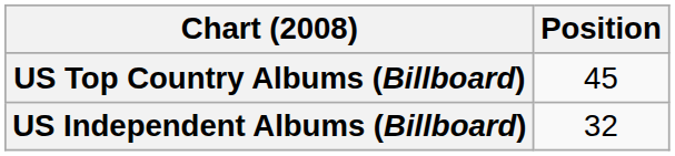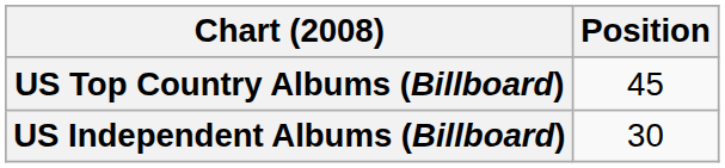 <table class="wikitable sortable plainrowheaders" style="text-align:center">
 <tr>
 <th scope="col">Chart (2008)</th>
 <th scope="col">Position</th>
 </tr>
 <tr>
 <th scope="row">US Top Country Albums (<em>Billboard</em>)</th>
 <td>45</td>
 </tr>
 <tr>
 <th scope="row">US Independent Albums (<em>Billboard</em>)</th>
-<td>32</td>
+<td>30</td>
 </tr>
 </table>
